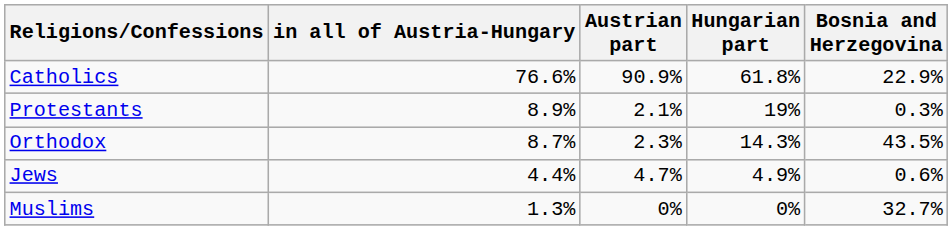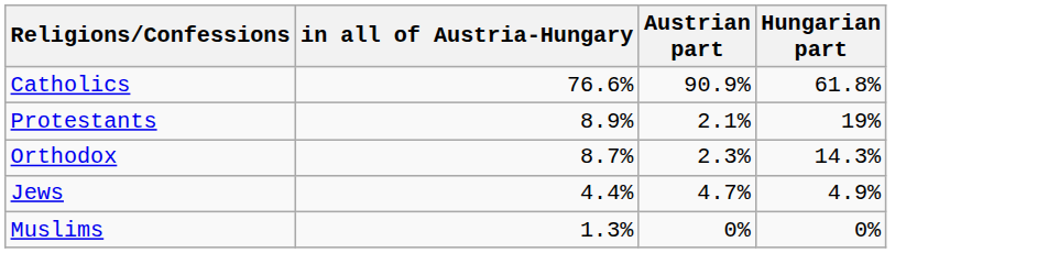 <table class="wikitable">
 <tr>
 <th>Religions/Confessions</th>
 <th>in all of Austria-Hungary</th>
 <th>Austrian <br>part</th>
 <th>Hungarian <br>part</th>
-<th>Bosnia and <br>Herzegovina</th>
 </tr>
 <tr>
 <td><a href='#'>Catholics</a></td>
 <td align=right>76.6%</td>
 <td align=right>90.9%</td>
 <td align=right>61.8%</td>
-<td align=right>22.9%</td>
 </tr>
 <tr>
 <td><a href='#'>Protestants</a></td>
 <td align=right>8.9%</td>
 <td align=right>2.1%</td>
 <td align=right>19%</td>
-<td align=right>0.3%</td>
 </tr>
 <tr>
 <td><a href='#'>Orthodox</a></td>
 <td align=right>8.7%</td>
 <td align=right>2.3%</td>
 <td align=right>14.3%</td>
-<td align=right>43.5%</td>
 </tr>
 <tr>
 <td><a href='#'>Jews</a></td>
 <td align=right>4.4%</td>
 <td align=right>4.7%</td>
 <td align=right>4.9%</td>
-<td align=right>0.6%</td>
 </tr>
 <tr>
 <td><a href='#'>Muslims</a></td>
 <td align=right>1.3%</td>
 <td align=right>0%</td>
 <td align=right>0%</td>
-<td align=right>32.7%</td>
 </tr>
 </table>
